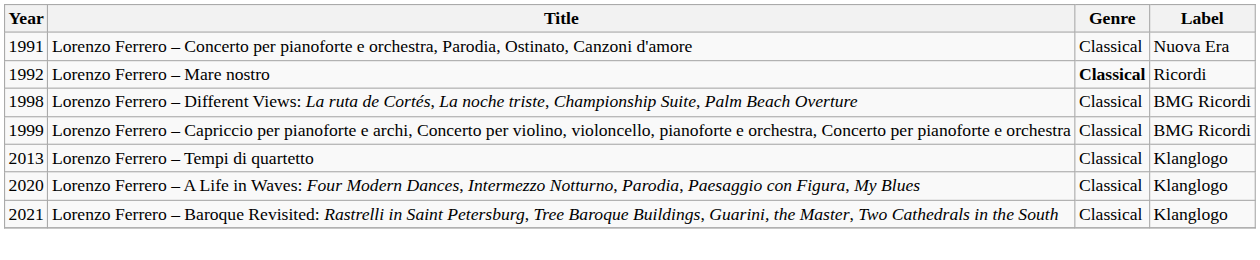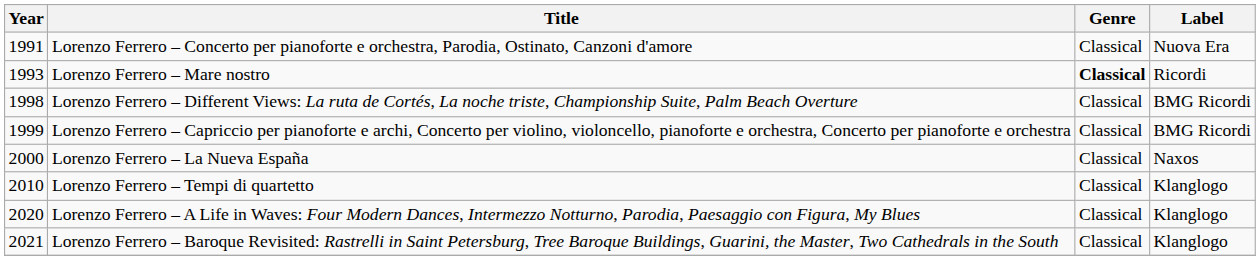 <table class="wikitable">
 <tr>
 <th>Year</th>
 <th>Title</th>
 <th>Genre</th>
 <th>Label</th>
 </tr>
 <tr>
 <td>1991</td>
 <td>Lorenzo Ferrero – Concerto per pianoforte e orchestra, Parodia, Ostinato, Canzoni d'amore</td>
 <td>Classical</td>
 <td>Nuova Era</td>
 </tr>
 <tr>
-<td>1992</td>
+<td>1993</td>
 <td>Lorenzo Ferrero – Mare nostro</td>
 <td><strong>Classical</strong></td>
 <td>Ricordi</td>
 </tr>
 <tr>
 <td>1998</td>
 <td>Lorenzo Ferrero – Different Views: <em>La ruta de Cortés</em>, <em>La noche triste</em>, <em>Championship Suite</em>, <em>Palm Beach Overture</em></td>
 <td>Classical</td>
 <td>BMG Ricordi</td>
 </tr>
 <tr>
 <td>1999</td>
 <td>Lorenzo Ferrero – Capriccio per pianoforte e archi, Concerto per violino, violoncello, pianoforte e orchestra, Concerto per pianoforte e orchestra</td>
 <td>Classical</td>
 <td>BMG Ricordi</td>
 </tr>
 <tr>
-<td>2013</td>
+<td>2000</td>
+<td>Lorenzo Ferrero – La Nueva España</td>
+<td>Classical</td>
+<td>Naxos</td>
+</tr>
+<tr>
+<td>2010</td>
 <td>Lorenzo Ferrero – Tempi di quartetto</td>
 <td>Classical</td>
 <td>Klanglogo</td>
 </tr>
 <tr>
 <td>2020</td>
 <td>Lorenzo Ferrero – A Life in Waves: <em>Four Modern Dances</em>, <em>Intermezzo Notturno</em>, <em>Parodia</em>, <em>Paesaggio con Figura</em>, <em>My Blues</em></td>
 <td>Classical</td>
 <td>Klanglogo</td>
 </tr>
 <tr>
 <td>2021</td>
 <td>Lorenzo Ferrero – Baroque Revisited: <em>Rastrelli in Saint Petersburg</em>, <em>Tree Baroque Buildings</em>, <em>Guarini, the Master</em>, <em>Two Cathedrals in the South</em></td>
 <td>Classical</td>
 <td>Klanglogo</td>
 </tr>
 <tr>
 </tr>
 </table>
